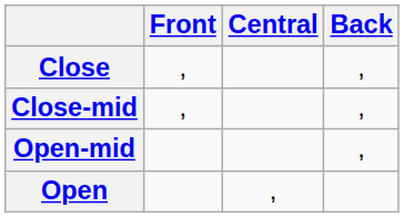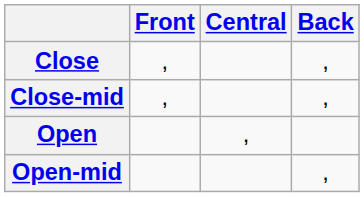 <table class="wikitable" style="text-align:center">
 <tr>
 <th></th>
 <th><a href='#'>Front</a></th>
 <th><a href='#'>Central</a></th>
 <th><a href='#'>Back</a></th>
 </tr>
 <tr>
 <th><a href='#'>Close</a></th>
 <td>,</td>
 <td></td>
 <td>,</td>
 </tr>
 <tr>
 <th><a href='#'>Close-mid</a></th>
 <td>,</td>
 <td></td>
 <td>,</td>
 </tr>
 <tr>
+<th><a href='#'>Open</a></th>
+<td></td>
+<td>,</td>
+<td></td>
+</tr>
+<tr>
 <th><a href='#'>Open-mid</a></th>
 <td></td>
 <td></td>
 <td>,</td>
 </tr>
-<tr>
-<th><a href='#'>Open</a></th>
-<td></td>
-<td>,</td>
-<td></td>
-</tr>
 </table>
